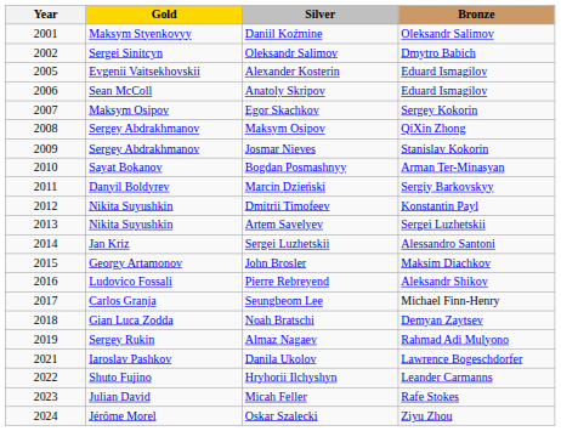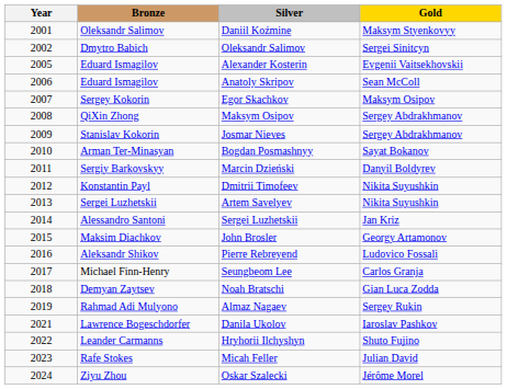 <table class="wikitable">
 <tr>
 <th width="100">Year</th>
+<th width="200" style="background:#CC9966;">Bronze</th>
+<th width="200" style="background:silver;">Silver</th>
 <th width="200" style="background:gold;">Gold</th>
-<th width="200" style="background:silver;">Silver</th>
-<th width="200" style="background:#CC9966;">Bronze</th>
 </tr>
 <tr>
 <td align="center">2001</td>
+<td> <a href='#'>Oleksandr Salimov</a></td>
+<td> <a href='#'>Daniil Koźmine</a></td>
 <td> <a href='#'>Maksym Styenkovyy</a></td>
-<td> <a href='#'>Daniil Koźmine</a></td>
-<td> <a href='#'>Oleksandr Salimov</a></td>
 </tr>
 <tr>
 <td align="center">2002</td>
+<td> <a href='#'>Dmytro Babich</a></td>
+<td> <a href='#'>Oleksandr Salimov</a></td>
 <td> <a href='#'>Sergei Sinitcyn</a></td>
-<td> <a href='#'>Oleksandr Salimov</a></td>
-<td> <a href='#'>Dmytro Babich</a></td>
 </tr>
 <tr>
 <td align="center">2005</td>
+<td> <a href='#'>Eduard Ismagilov</a></td>
+<td> <a href='#'>Alexander Kosterin</a></td>
 <td> <a href='#'>Evgenii Vaitsekhovskii</a></td>
-<td> <a href='#'>Alexander Kosterin</a></td>
-<td> <a href='#'>Eduard Ismagilov</a></td>
 </tr>
 <tr>
 <td align="center">2006</td>
+<td> <a href='#'>Eduard Ismagilov</a></td>
+<td> <a href='#'>Anatoly Skripov</a></td>
 <td> <a href='#'>Sean McColl</a></td>
-<td> <a href='#'>Anatoly Skripov</a></td>
-<td> <a href='#'>Eduard Ismagilov</a></td>
 </tr>
 <tr>
 <td align="center">2007</td>
+<td> <a href='#'>Sergey Kokorin</a></td>
+<td> <a href='#'>Egor Skachkov</a></td>
 <td> <a href='#'>Maksym Osipov</a></td>
-<td> <a href='#'>Egor Skachkov</a></td>
-<td> <a href='#'>Sergey Kokorin</a></td>
 </tr>
 <tr>
 <td align="center">2008</td>
+<td> <a href='#'>QiXin Zhong</a></td>
+<td> <a href='#'>Maksym Osipov</a></td>
 <td> <a href='#'>Sergey Abdrakhmanov</a></td>
-<td> <a href='#'>Maksym Osipov</a></td>
-<td> <a href='#'>QiXin Zhong</a></td>
 </tr>
 <tr>
 <td align="center">2009</td>
+<td> <a href='#'>Stanislav Kokorin</a></td>
+<td> <a href='#'>Josmar Nieves</a></td>
 <td> <a href='#'>Sergey Abdrakhmanov</a></td>
-<td> <a href='#'>Josmar Nieves</a></td>
-<td> <a href='#'>Stanislav Kokorin</a></td>
 </tr>
 <tr>
 <td align="center">2010</td>
+<td> <a href='#'>Arman Ter-Minasyan</a></td>
+<td> <a href='#'>Bogdan Posmashnyy</a></td>
 <td> <a href='#'>Sayat Bokanov</a></td>
-<td> <a href='#'>Bogdan Posmashnyy</a></td>
-<td> <a href='#'>Arman Ter-Minasyan</a></td>
 </tr>
 <tr>
 <td align="center">2011</td>
+<td> <a href='#'>Sergiy Barkovskyy</a></td>
+<td> <a href='#'>Marcin Dzieński</a></td>
 <td> <a href='#'>Danyil Boldyrev</a></td>
-<td> <a href='#'>Marcin Dzieński</a></td>
-<td> <a href='#'>Sergiy Barkovskyy</a></td>
 </tr>
 <tr>
 <td align="center">2012</td>
+<td> <a href='#'>Konstantin Payl</a></td>
+<td> <a href='#'>Dmitrii Timofeev</a></td>
 <td> <a href='#'>Nikita Suyushkin</a></td>
-<td> <a href='#'>Dmitrii Timofeev</a></td>
-<td> <a href='#'>Konstantin Payl</a></td>
 </tr>
 <tr>
 <td align="center">2013</td>
+<td> <a href='#'>Sergei Luzhetskii</a></td>
+<td> <a href='#'>Artem Savelyev</a></td>
 <td> <a href='#'>Nikita Suyushkin</a></td>
-<td> <a href='#'>Artem Savelyev</a></td>
-<td> <a href='#'>Sergei Luzhetskii</a></td>
 </tr>
 <tr>
 <td align="center">2014</td>
+<td> <a href='#'>Alessandro Santoni</a></td>
+<td> <a href='#'>Sergei Luzhetskii</a></td>
 <td> <a href='#'>Jan Kriz</a></td>
-<td> <a href='#'>Sergei Luzhetskii</a></td>
-<td> <a href='#'>Alessandro Santoni</a></td>
 </tr>
 <tr>
 <td align="center">2015</td>
+<td> <a href='#'>Maksim Diachkov</a></td>
+<td> <a href='#'>John Brosler</a></td>
 <td> <a href='#'>Georgy Artamonov</a></td>
-<td> <a href='#'>John Brosler</a></td>
-<td> <a href='#'>Maksim Diachkov</a></td>
 </tr>
 <tr>
 <td align="center">2016</td>
+<td> <a href='#'>Aleksandr Shikov</a></td>
+<td> <a href='#'>Pierre Rebreyend</a></td>
 <td> <a href='#'>Ludovico Fossali</a></td>
-<td> <a href='#'>Pierre Rebreyend</a></td>
-<td> <a href='#'>Aleksandr Shikov</a></td>
 </tr>
 <tr>
 <td align="center">2017</td>
+<td> Michael Finn-Henry</td>
+<td> <a href='#'>Seungbeom Lee</a></td>
 <td> <a href='#'>Carlos Granja</a></td>
-<td> <a href='#'>Seungbeom Lee</a></td>
-<td> Michael Finn-Henry</td>
 </tr>
 <tr>
 <td align="center">2018</td>
+<td> <a href='#'>Demyan Zaytsev</a></td>
+<td> <a href='#'>Noah Bratschi</a></td>
 <td> <a href='#'>Gian Luca Zodda</a></td>
-<td> <a href='#'>Noah Bratschi</a></td>
-<td> <a href='#'>Demyan Zaytsev</a></td>
 </tr>
 <tr>
 <td align="center">2019</td>
+<td> <a href='#'>Rahmad Adi Mulyono</a></td>
+<td> <a href='#'>Almaz Nagaev</a></td>
 <td> <a href='#'>Sergey Rukin</a></td>
-<td> <a href='#'>Almaz Nagaev</a></td>
-<td> <a href='#'>Rahmad Adi Mulyono</a></td>
 </tr>
 <tr>
 <td align="center">2021</td>
+<td> <a href='#'>Lawrence Bogeschdorfer</a></td>
+<td> <a href='#'>Danila Ukolov</a></td>
 <td> <a href='#'>Iaroslav Pashkov</a></td>
-<td> <a href='#'>Danila Ukolov</a></td>
-<td> <a href='#'>Lawrence Bogeschdorfer</a></td>
 </tr>
 <tr>
 <td align="center">2022</td>
+<td> <a href='#'>Leander Carmanns</a></td>
+<td> <a href='#'>Hryhorii Ilchyshyn</a></td>
 <td> <a href='#'>Shuto Fujino</a></td>
-<td> <a href='#'>Hryhorii Ilchyshyn</a></td>
-<td> <a href='#'>Leander Carmanns</a></td>
 </tr>
 <tr>
 <td align="center">2023</td>
+<td> <a href='#'>Rafe Stokes</a></td>
+<td> <a href='#'>Micah Feller</a></td>
 <td> <a href='#'>Julian David</a></td>
-<td> <a href='#'>Micah Feller</a></td>
-<td> <a href='#'>Rafe Stokes</a></td>
 </tr>
 <tr>
 <td align="center">2024</td>
+<td> <a href='#'>Ziyu Zhou</a></td>
+<td> <a href='#'>Oskar Szalecki</a></td>
 <td> <a href='#'>Jérôme Morel</a></td>
-<td> <a href='#'>Oskar Szalecki</a></td>
-<td> <a href='#'>Ziyu Zhou</a></td>
 </tr>
 </table>
